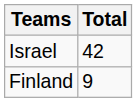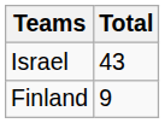 <table class="wikitable">
 <tr>
 <th>Teams</th>
 <th>Total</th>
 </tr>
 <tr>
 <td>Israel</td>
-<td>42</td>
+<td>43</td>
 </tr>
 <tr>
 <td>Finland</td>
 <td>9</td>
 </tr>
 </table>
